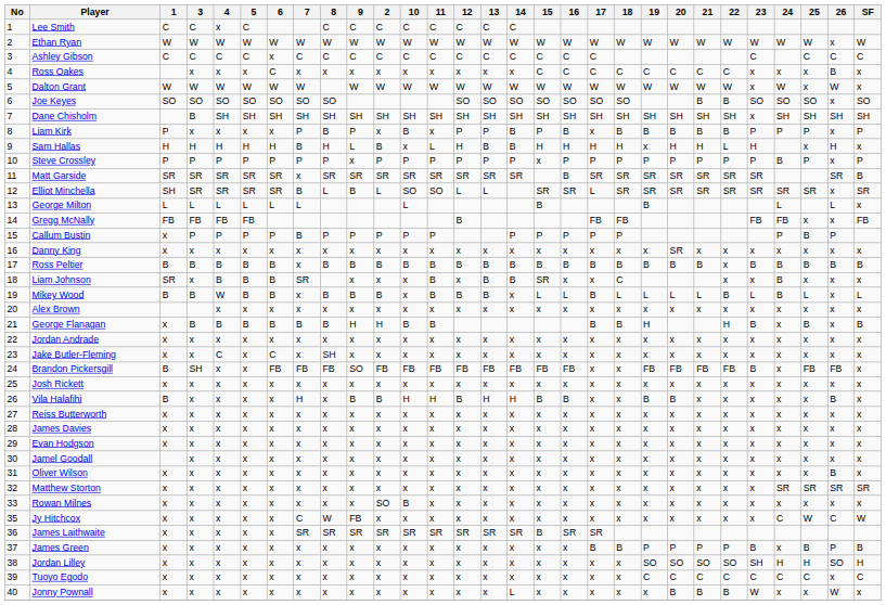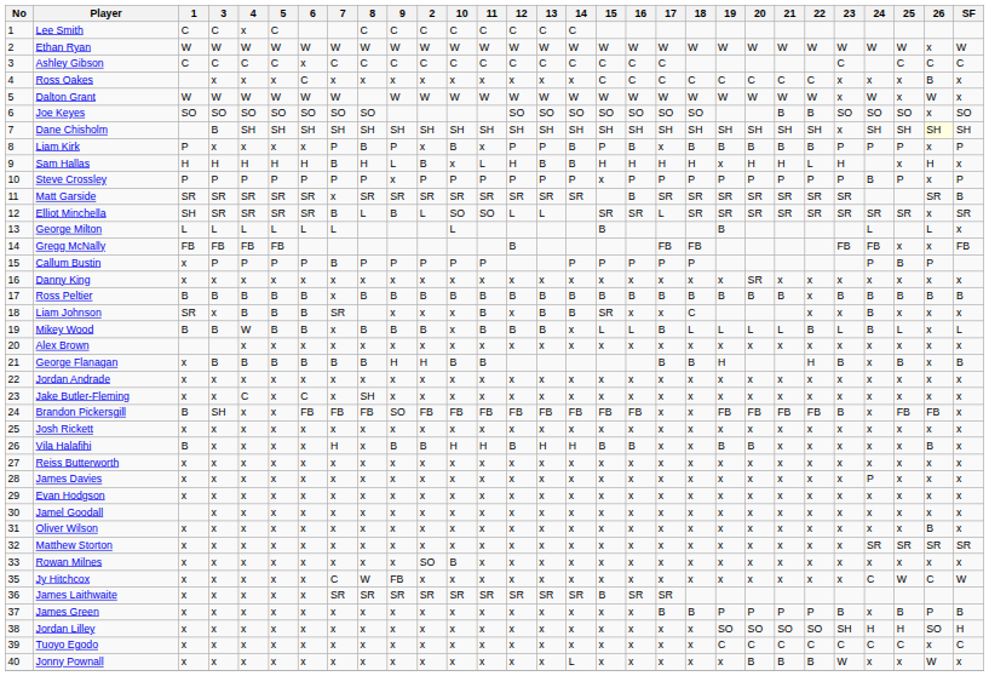 <table class="wikitable"  style="font-size:85%; width:100%;">
 <tr>
 <th>No</th>
 <th>Player</th>
 <th>1</th>
 <th>3</th>
 <th>4</th>
 <th>5</th>
 <th>6</th>
 <th>7</th>
 <th>8</th>
 <th>9</th>
 <th>2</th>
 <th>10</th>
 <th>11</th>
 <th>12</th>
 <th>13</th>
 <th>14</th>
 <th>15</th>
 <th>16</th>
 <th>17</th>
 <th>18</th>
 <th>19</th>
 <th>20</th>
 <th>21</th>
 <th>22</th>
 <th>23</th>
 <th>24</th>
 <th>25</th>
 <th>26</th>
 <th>SF</th>
 </tr>
 <tr>
 <td>1</td>
 <td><a href='#'>Lee Smith</a></td>
 <td>C</td>
 <td>C</td>
 <td>x</td>
 <td>C</td>
 <td></td>
 <td></td>
 <td>C</td>
 <td>C</td>
 <td>C</td>
 <td>C</td>
 <td>C</td>
 <td>C</td>
 <td>C</td>
 <td>C</td>
 <td></td>
 <td></td>
 <td></td>
 <td></td>
 <td></td>
 <td></td>
 <td></td>
 <td></td>
 <td></td>
 <td></td>
 <td></td>
 <td></td>
 <td></td>
 </tr>
 <tr>
 <td>2</td>
 <td><a href='#'>Ethan Ryan</a></td>
 <td>W</td>
 <td>W</td>
 <td>W</td>
 <td>W</td>
 <td>W</td>
 <td>W</td>
 <td>W</td>
 <td>W</td>
 <td>W</td>
 <td>W</td>
 <td>W</td>
 <td>W</td>
 <td>W</td>
 <td>W</td>
 <td>W</td>
 <td>W</td>
 <td>W</td>
 <td>W</td>
 <td>W</td>
 <td>W</td>
 <td>W</td>
 <td>W</td>
 <td>W</td>
 <td>W</td>
 <td>W</td>
 <td>x</td>
 <td>W</td>
 </tr>
 <tr>
 <td>3</td>
 <td><a href='#'>Ashley Gibson</a></td>
 <td>C</td>
 <td>C</td>
 <td>C</td>
 <td>C</td>
 <td>x</td>
 <td>C</td>
 <td>C</td>
 <td>C</td>
 <td>C</td>
 <td>C</td>
 <td>C</td>
 <td>C</td>
 <td>C</td>
 <td>C</td>
 <td>C</td>
 <td>C</td>
 <td>C</td>
 <td></td>
 <td></td>
 <td></td>
 <td></td>
 <td></td>
 <td>C</td>
 <td></td>
 <td>C</td>
 <td>C</td>
 <td>C</td>
 </tr>
 <tr>
 <td>4</td>
 <td><a href='#'>Ross Oakes</a></td>
 <td></td>
 <td>x</td>
 <td>x</td>
 <td>x</td>
 <td>C</td>
 <td>x</td>
 <td>x</td>
 <td>x</td>
 <td>x</td>
 <td>x</td>
 <td>x</td>
 <td>x</td>
 <td>x</td>
 <td>x</td>
 <td>C</td>
 <td>C</td>
 <td>C</td>
 <td>C</td>
 <td>C</td>
 <td>C</td>
 <td>C</td>
 <td>C</td>
 <td>x</td>
 <td>x</td>
 <td>x</td>
 <td>B</td>
 <td>x</td>
 </tr>
 <tr>
 <td>5</td>
 <td><a href='#'>Dalton Grant</a></td>
 <td>W</td>
 <td>W</td>
 <td>W</td>
 <td>W</td>
 <td>W</td>
 <td>W</td>
 <td></td>
 <td>W</td>
 <td>W</td>
 <td>W</td>
 <td>W</td>
 <td>W</td>
 <td>W</td>
 <td>W</td>
 <td>W</td>
 <td>W</td>
 <td>W</td>
 <td>W</td>
 <td>W</td>
 <td>W</td>
 <td>W</td>
 <td>W</td>
 <td>x</td>
 <td>W</td>
 <td>x</td>
 <td>W</td>
 <td>x</td>
 </tr>
 <tr>
 <td>6</td>
 <td><a href='#'>Joe Keyes</a></td>
 <td>SO</td>
 <td>SO</td>
 <td>SO</td>
 <td>SO</td>
 <td>SO</td>
 <td>SO</td>
 <td>SO</td>
 <td></td>
 <td></td>
 <td></td>
 <td></td>
 <td>SO</td>
 <td>SO</td>
 <td>SO</td>
 <td>SO</td>
 <td>SO</td>
 <td>SO</td>
 <td>SO</td>
 <td></td>
 <td></td>
 <td>B</td>
 <td>B</td>
 <td>SO</td>
 <td>SO</td>
 <td>SO</td>
 <td>x</td>
 <td>SO</td>
 </tr>
 <tr>
 <td>7</td>
 <td><a href='#'>Dane Chisholm</a></td>
 <td></td>
 <td>B</td>
 <td>SH</td>
 <td>SH</td>
 <td>SH</td>
 <td>SH</td>
 <td>SH</td>
 <td>SH</td>
 <td>SH</td>
 <td>SH</td>
 <td>SH</td>
 <td>SH</td>
 <td>SH</td>
 <td>SH</td>
 <td>SH</td>
 <td>SH</td>
 <td>SH</td>
 <td>SH</td>
 <td>SH</td>
 <td>SH</td>
 <td>SH</td>
 <td>SH</td>
 <td>x</td>
 <td>SH</td>
 <td>SH</td>
-<td>SH</td>
+<td style="background: lightyellow;">SH</td>
 <td>SH</td>
 </tr>
 <tr>
 <td>8</td>
 <td><a href='#'>Liam Kirk</a></td>
 <td>P</td>
 <td>x</td>
 <td>x</td>
 <td>x</td>
 <td>x</td>
 <td>P</td>
 <td>B</td>
 <td>P</td>
 <td>x</td>
 <td>B</td>
 <td>x</td>
 <td>P</td>
 <td>P</td>
 <td>B</td>
 <td>P</td>
 <td>B</td>
 <td>x</td>
 <td>B</td>
 <td>B</td>
 <td>B</td>
 <td>B</td>
 <td>B</td>
 <td>P</td>
 <td>P</td>
 <td>P</td>
 <td>x</td>
 <td>P</td>
 </tr>
 <tr>
 <td>9</td>
 <td><a href='#'>Sam Hallas</a></td>
 <td>H</td>
 <td>H</td>
 <td>H</td>
 <td>H</td>
 <td>H</td>
 <td>B</td>
 <td>H</td>
 <td>L</td>
 <td>B</td>
 <td>x</td>
 <td>L</td>
 <td>H</td>
 <td>B</td>
 <td>B</td>
 <td>H</td>
 <td>H</td>
 <td>H</td>
 <td>H</td>
 <td>x</td>
 <td>H</td>
 <td>H</td>
 <td>L</td>
 <td>H</td>
 <td></td>
 <td>x</td>
 <td>H</td>
 <td>x</td>
 </tr>
 <tr>
 <td>10</td>
 <td><a href='#'>Steve Crossley</a></td>
 <td>P</td>
 <td>P</td>
 <td>P</td>
 <td>P</td>
 <td>P</td>
 <td>P</td>
 <td>P</td>
 <td>x</td>
 <td>P</td>
 <td>P</td>
 <td>P</td>
 <td>P</td>
 <td>P</td>
 <td>P</td>
 <td>x</td>
 <td>P</td>
 <td>P</td>
 <td>P</td>
 <td>P</td>
 <td>P</td>
 <td>P</td>
 <td>P</td>
 <td>P</td>
 <td>B</td>
 <td>P</td>
 <td>x</td>
 <td>P</td>
 </tr>
 <tr>
 <td>11</td>
 <td><a href='#'>Matt Garside</a></td>
 <td>SR</td>
 <td>SR</td>
 <td>SR</td>
 <td>SR</td>
 <td>SR</td>
 <td>x</td>
 <td>SR</td>
 <td>SR</td>
 <td>SR</td>
 <td>SR</td>
 <td>SR</td>
 <td>SR</td>
 <td>SR</td>
 <td>SR</td>
 <td></td>
 <td>B</td>
 <td>SR</td>
 <td>SR</td>
 <td>SR</td>
 <td>SR</td>
 <td>SR</td>
 <td>SR</td>
 <td>SR</td>
 <td></td>
 <td></td>
 <td>SR</td>
 <td>B</td>
 </tr>
 <tr>
 <td>12</td>
 <td><a href='#'>Elliot Minchella</a></td>
 <td>SH</td>
 <td>SR</td>
 <td>SR</td>
 <td>SR</td>
 <td>SR</td>
 <td>B</td>
 <td>L</td>
 <td>B</td>
 <td>L</td>
 <td>SO</td>
 <td>SO</td>
 <td>L</td>
 <td>L</td>
 <td></td>
 <td>SR</td>
 <td>SR</td>
 <td>L</td>
 <td>SR</td>
 <td>SR</td>
 <td>SR</td>
 <td>SR</td>
 <td>SR</td>
 <td>SR</td>
 <td>SR</td>
 <td>SR</td>
 <td>x</td>
 <td>SR</td>
 </tr>
 <tr>
 <td>13</td>
 <td><a href='#'>George Milton</a></td>
 <td>L</td>
 <td>L</td>
 <td>L</td>
 <td>L</td>
 <td>L</td>
 <td>L</td>
 <td></td>
 <td></td>
 <td></td>
 <td>L</td>
 <td></td>
 <td></td>
 <td></td>
 <td></td>
 <td>B</td>
 <td></td>
 <td></td>
 <td></td>
 <td>B</td>
 <td></td>
 <td></td>
 <td></td>
 <td></td>
 <td>L</td>
 <td></td>
 <td>L</td>
 <td>x</td>
 </tr>
 <tr>
 <td>14</td>
 <td><a href='#'>Gregg McNally</a></td>
 <td>FB</td>
 <td>FB</td>
 <td>FB</td>
 <td>FB</td>
 <td></td>
 <td></td>
 <td></td>
 <td></td>
 <td></td>
 <td></td>
 <td></td>
 <td>B</td>
 <td></td>
 <td></td>
 <td></td>
 <td></td>
 <td>FB</td>
 <td>FB</td>
 <td></td>
 <td></td>
 <td></td>
 <td></td>
 <td>FB</td>
 <td>FB</td>
 <td>x</td>
 <td>x</td>
 <td>FB</td>
 </tr>
 <tr>
 <td>15</td>
 <td><a href='#'>Callum Bustin</a></td>
 <td>x</td>
 <td>P</td>
 <td>P</td>
 <td>P</td>
 <td>P</td>
 <td>B</td>
 <td>P</td>
 <td>P</td>
 <td>P</td>
 <td>P</td>
 <td>P</td>
 <td></td>
 <td></td>
 <td>P</td>
 <td>P</td>
 <td>P</td>
 <td>P</td>
 <td>P</td>
 <td></td>
 <td></td>
 <td></td>
 <td></td>
 <td></td>
 <td>P</td>
 <td>B</td>
 <td>P</td>
 <td></td>
 </tr>
 <tr>
 <td>16</td>
 <td><a href='#'>Danny King</a></td>
 <td>x</td>
 <td>x</td>
 <td>x</td>
 <td>x</td>
 <td>x</td>
 <td>x</td>
 <td>x</td>
 <td>x</td>
 <td>x</td>
 <td>x</td>
 <td>x</td>
 <td>x</td>
 <td>x</td>
 <td>x</td>
 <td>x</td>
 <td>x</td>
 <td>x</td>
 <td>x</td>
 <td>x</td>
 <td>SR</td>
 <td>x</td>
 <td>x</td>
 <td>x</td>
 <td>x</td>
 <td>x</td>
 <td>x</td>
 <td>x</td>
 </tr>
 <tr>
 <td>17</td>
 <td><a href='#'>Ross Peltier</a></td>
 <td>B</td>
 <td>B</td>
 <td>B</td>
 <td>B</td>
 <td>B</td>
 <td>x</td>
 <td>B</td>
 <td>B</td>
 <td>B</td>
 <td>B</td>
 <td>B</td>
 <td>B</td>
 <td>B</td>
 <td>B</td>
 <td>B</td>
 <td>B</td>
 <td>B</td>
 <td>B</td>
 <td>B</td>
 <td>B</td>
 <td>B</td>
 <td>x</td>
 <td>B</td>
 <td>B</td>
 <td>B</td>
 <td>B</td>
 <td>B</td>
 </tr>
 <tr>
 <td>18</td>
 <td><a href='#'>Liam Johnson</a></td>
 <td>SR</td>
 <td>x</td>
 <td>B</td>
 <td>B</td>
 <td>B</td>
 <td>SR</td>
 <td></td>
 <td>x</td>
 <td>x</td>
 <td>x</td>
 <td>B</td>
 <td>x</td>
 <td>B</td>
 <td>B</td>
 <td>SR</td>
 <td>x</td>
 <td>x</td>
 <td>C</td>
 <td></td>
 <td></td>
 <td></td>
 <td>x</td>
 <td>x</td>
 <td>B</td>
 <td>x</td>
 <td>x</td>
 <td>x</td>
 </tr>
 <tr>
 <td>19</td>
 <td><a href='#'>Mikey Wood</a></td>
 <td>B</td>
 <td>B</td>
 <td>W</td>
 <td>B</td>
 <td>B</td>
 <td>x</td>
 <td>B</td>
 <td>B</td>
 <td>B</td>
 <td>x</td>
 <td>B</td>
 <td>B</td>
 <td>B</td>
 <td>x</td>
 <td>L</td>
 <td>L</td>
 <td>B</td>
 <td>L</td>
 <td>L</td>
 <td>L</td>
 <td>L</td>
 <td>B</td>
 <td>L</td>
 <td>B</td>
 <td>L</td>
 <td>x</td>
 <td>L</td>
 </tr>
 <tr>
 <td>20</td>
 <td><a href='#'>Alex Brown</a></td>
 <td></td>
 <td></td>
 <td>x</td>
 <td>x</td>
 <td>x</td>
 <td>x</td>
 <td>x</td>
 <td>x</td>
 <td>x</td>
 <td>x</td>
 <td>x</td>
 <td>x</td>
 <td>x</td>
 <td>x</td>
 <td>x</td>
 <td>x</td>
 <td>x</td>
 <td>x</td>
 <td>x</td>
 <td>x</td>
 <td>x</td>
 <td>x</td>
 <td>x</td>
 <td>x</td>
 <td>x</td>
 <td>x</td>
 <td>x</td>
 </tr>
 <tr>
 <td>21</td>
 <td><a href='#'>George Flanagan</a></td>
 <td>x</td>
 <td>B</td>
 <td>B</td>
 <td>B</td>
 <td>B</td>
 <td>B</td>
 <td>B</td>
 <td>H</td>
 <td>H</td>
 <td>B</td>
 <td>B</td>
 <td></td>
 <td></td>
 <td></td>
 <td></td>
 <td></td>
 <td>B</td>
 <td>B</td>
 <td>H</td>
 <td></td>
 <td></td>
 <td>H</td>
 <td>B</td>
 <td>x</td>
 <td>B</td>
 <td>x</td>
 <td>B</td>
 </tr>
 <tr>
 <td>22</td>
 <td><a href='#'>Jordan Andrade</a></td>
 <td>x</td>
 <td>x</td>
 <td>x</td>
 <td>x</td>
 <td>x</td>
 <td>x</td>
 <td>x</td>
 <td>x</td>
 <td>x</td>
 <td>x</td>
 <td>x</td>
 <td>x</td>
 <td>x</td>
 <td>x</td>
 <td>x</td>
 <td>x</td>
 <td>x</td>
 <td>x</td>
 <td>x</td>
 <td>x</td>
 <td>x</td>
 <td>x</td>
 <td>x</td>
 <td>x</td>
 <td>x</td>
 <td>x</td>
 <td>x</td>
 </tr>
 <tr>
 <td>23</td>
 <td><a href='#'>Jake Butler-Fleming</a></td>
 <td>x</td>
 <td>x</td>
 <td>C</td>
 <td>x</td>
 <td>C</td>
 <td>x</td>
 <td>SH</td>
 <td>x</td>
 <td>x</td>
 <td>x</td>
 <td>x</td>
 <td>x</td>
 <td>x</td>
 <td>x</td>
 <td>x</td>
 <td>x</td>
 <td>x</td>
 <td>x</td>
 <td>x</td>
 <td>x</td>
 <td>x</td>
 <td>x</td>
 <td>x</td>
 <td>x</td>
 <td>x</td>
 <td>x</td>
 <td>x</td>
 </tr>
 <tr>
 <td>24</td>
 <td><a href='#'>Brandon Pickersgill</a></td>
 <td>B</td>
 <td>SH</td>
 <td>x</td>
 <td>x</td>
 <td>FB</td>
 <td>FB</td>
 <td>FB</td>
 <td>SO</td>
 <td>FB</td>
 <td>FB</td>
 <td>FB</td>
 <td>FB</td>
 <td>FB</td>
 <td>FB</td>
 <td>FB</td>
 <td>FB</td>
 <td>x</td>
 <td>x</td>
 <td>FB</td>
 <td>FB</td>
 <td>FB</td>
 <td>FB</td>
 <td>B</td>
 <td>x</td>
 <td>FB</td>
 <td>FB</td>
 <td>x</td>
 </tr>
 <tr>
 <td>25</td>
 <td><a href='#'>Josh Rickett</a></td>
 <td>x</td>
 <td>x</td>
 <td>x</td>
 <td>x</td>
 <td>x</td>
 <td>x</td>
 <td>x</td>
 <td>x</td>
 <td>x</td>
 <td>x</td>
 <td>x</td>
 <td>x</td>
 <td>x</td>
 <td>x</td>
 <td>x</td>
 <td>x</td>
 <td>x</td>
 <td>x</td>
 <td>x</td>
 <td>x</td>
 <td>x</td>
 <td>x</td>
 <td>x</td>
 <td>x</td>
 <td>x</td>
 <td>x</td>
 <td>x</td>
 </tr>
 <tr>
 <td>26</td>
 <td><a href='#'>Vila Halafihi</a></td>
 <td>B</td>
 <td>x</td>
 <td>x</td>
 <td>x</td>
 <td>x</td>
 <td>H</td>
 <td>x</td>
 <td>B</td>
 <td>B</td>
 <td>H</td>
 <td>H</td>
 <td>B</td>
 <td>H</td>
 <td>H</td>
 <td>B</td>
 <td>B</td>
 <td>x</td>
 <td>x</td>
 <td>B</td>
 <td>B</td>
 <td>x</td>
 <td>x</td>
 <td>x</td>
 <td>x</td>
 <td>x</td>
 <td>B</td>
 <td>x</td>
 </tr>
 <tr>
 <td>27</td>
 <td><a href='#'>Reiss Butterworth</a></td>
 <td>x</td>
 <td>x</td>
 <td>x</td>
 <td>x</td>
 <td>x</td>
 <td>x</td>
 <td>x</td>
 <td>x</td>
 <td>x</td>
 <td>x</td>
 <td>x</td>
 <td>x</td>
 <td>x</td>
 <td>x</td>
 <td>x</td>
 <td>x</td>
 <td>x</td>
 <td>x</td>
 <td>x</td>
 <td>x</td>
 <td>x</td>
 <td>x</td>
 <td>x</td>
 <td>x</td>
 <td>x</td>
 <td>x</td>
 <td>x</td>
 </tr>
 <tr>
 <td>28</td>
 <td><a href='#'>James Davies</a></td>
 <td>x</td>
 <td>x</td>
 <td>x</td>
 <td>x</td>
 <td>x</td>
 <td>x</td>
 <td>x</td>
 <td>x</td>
 <td>x</td>
 <td>x</td>
 <td>x</td>
 <td>x</td>
 <td>x</td>
 <td>x</td>
 <td>x</td>
 <td>x</td>
 <td>x</td>
 <td>x</td>
 <td>x</td>
 <td>x</td>
 <td>x</td>
 <td>x</td>
 <td>x</td>
-<td>x</td>
+<td>P</td>
 <td>x</td>
 <td>x</td>
 <td>x</td>
 </tr>
 <tr>
 <td>29</td>
 <td><a href='#'>Evan Hodgson</a></td>
 <td>x</td>
 <td>x</td>
 <td>x</td>
 <td>x</td>
 <td>x</td>
 <td>x</td>
 <td>x</td>
 <td>x</td>
 <td>x</td>
 <td>x</td>
 <td>x</td>
 <td>x</td>
 <td>x</td>
 <td>x</td>
 <td>x</td>
 <td>x</td>
 <td>x</td>
 <td>x</td>
 <td>x</td>
 <td>x</td>
 <td>x</td>
 <td>x</td>
 <td>x</td>
 <td>x</td>
 <td>x</td>
 <td>x</td>
 <td>x</td>
 </tr>
 <tr>
 <td>30</td>
 <td><a href='#'>Jamel Goodall</a></td>
 <td></td>
 <td>x</td>
 <td>x</td>
 <td>x</td>
 <td>x</td>
 <td>x</td>
 <td>x</td>
 <td>x</td>
 <td>x</td>
 <td>x</td>
 <td>x</td>
 <td>x</td>
 <td>x</td>
 <td>x</td>
 <td>x</td>
 <td>x</td>
 <td>x</td>
 <td>x</td>
 <td>x</td>
 <td>x</td>
 <td>x</td>
 <td>x</td>
 <td>x</td>
 <td>x</td>
 <td>x</td>
 <td>x</td>
 <td>x</td>
 </tr>
 <tr>
 <td>31</td>
 <td><a href='#'>Oliver Wilson</a></td>
 <td>x</td>
 <td>x</td>
 <td>x</td>
 <td>x</td>
 <td>x</td>
 <td>x</td>
 <td>x</td>
 <td>x</td>
 <td>x</td>
 <td>x</td>
 <td>x</td>
 <td>x</td>
 <td>x</td>
 <td>x</td>
 <td>x</td>
 <td>x</td>
 <td>x</td>
 <td>x</td>
 <td>x</td>
 <td>x</td>
 <td>x</td>
 <td>x</td>
 <td>x</td>
 <td>x</td>
 <td>x</td>
 <td>B</td>
 <td>x</td>
 </tr>
 <tr>
 <td>32</td>
 <td><a href='#'>Matthew Storton</a></td>
 <td>x</td>
 <td>x</td>
 <td>x</td>
 <td>x</td>
 <td>x</td>
 <td>x</td>
 <td>x</td>
 <td>x</td>
 <td>x</td>
 <td>x</td>
 <td>x</td>
 <td>x</td>
 <td>x</td>
 <td>x</td>
 <td>x</td>
 <td>x</td>
 <td>x</td>
 <td>x</td>
 <td>x</td>
 <td>x</td>
 <td>x</td>
 <td>x</td>
 <td>x</td>
 <td>SR</td>
 <td>SR</td>
 <td>SR</td>
 <td>SR</td>
 </tr>
 <tr>
 <td>33</td>
 <td><a href='#'>Rowan Milnes</a></td>
 <td>x</td>
 <td>x</td>
 <td>x</td>
 <td>x</td>
 <td>x</td>
 <td>x</td>
 <td>x</td>
 <td>x</td>
 <td>SO</td>
 <td>B</td>
 <td>x</td>
 <td>x</td>
 <td>x</td>
 <td>x</td>
 <td>x</td>
 <td>x</td>
 <td>x</td>
 <td>x</td>
 <td>x</td>
 <td>x</td>
 <td>x</td>
 <td>x</td>
 <td>x</td>
 <td>x</td>
 <td>x</td>
 <td>x</td>
 <td>x</td>
 </tr>
 <tr>
 <td>35</td>
 <td><a href='#'>Jy Hitchcox</a></td>
 <td>x</td>
 <td>x</td>
 <td>x</td>
 <td>x</td>
 <td>x</td>
 <td>C</td>
 <td>W</td>
 <td>FB</td>
 <td>x</td>
 <td>x</td>
 <td>x</td>
 <td>x</td>
 <td>x</td>
 <td>x</td>
 <td>x</td>
 <td>x</td>
 <td>x</td>
 <td>x</td>
 <td>x</td>
 <td>x</td>
 <td>x</td>
 <td>x</td>
 <td>x</td>
 <td>C</td>
 <td>W</td>
 <td>C</td>
 <td>W</td>
 </tr>
 <tr>
 <td>36</td>
 <td><a href='#'>James Laithwaite</a></td>
 <td>x</td>
 <td>x</td>
 <td>x</td>
 <td>x</td>
 <td>x</td>
 <td>SR</td>
 <td>SR</td>
 <td>SR</td>
 <td>SR</td>
 <td>SR</td>
 <td>SR</td>
 <td>SR</td>
 <td>SR</td>
 <td>SR</td>
 <td>B</td>
 <td>SR</td>
 <td>SR</td>
 <td></td>
 <td></td>
 <td></td>
 <td></td>
 <td></td>
 <td></td>
 <td></td>
 <td></td>
 <td></td>
 <td></td>
 </tr>
 <tr>
 <td>37</td>
 <td><a href='#'>James Green</a></td>
 <td>x</td>
 <td>x</td>
 <td>x</td>
 <td>x</td>
 <td>x</td>
 <td>x</td>
 <td>x</td>
 <td>x</td>
 <td>x</td>
 <td>x</td>
 <td>x</td>
 <td>x</td>
 <td>x</td>
 <td>x</td>
 <td>x</td>
 <td>x</td>
 <td>B</td>
 <td>B</td>
 <td>P</td>
 <td>P</td>
 <td>P</td>
 <td>P</td>
 <td>B</td>
 <td>x</td>
 <td>B</td>
 <td>P</td>
 <td>B</td>
 </tr>
 <tr>
 <td>38</td>
 <td><a href='#'>Jordan Lilley</a></td>
 <td>x</td>
 <td>x</td>
 <td>x</td>
 <td>x</td>
 <td>x</td>
 <td>x</td>
 <td>x</td>
 <td>x</td>
 <td>x</td>
 <td>x</td>
 <td>x</td>
 <td>x</td>
 <td>x</td>
 <td>x</td>
 <td>x</td>
 <td>x</td>
 <td>x</td>
 <td>x</td>
 <td>SO</td>
 <td>SO</td>
 <td>SO</td>
 <td>SO</td>
 <td>SH</td>
 <td>H</td>
 <td>H</td>
 <td>SO</td>
 <td>H</td>
 </tr>
 <tr>
 <td>39</td>
 <td><a href='#'>Tuoyo Egodo</a></td>
 <td>x</td>
 <td>x</td>
 <td>x</td>
 <td>x</td>
 <td>x</td>
 <td>x</td>
 <td>x</td>
 <td>x</td>
 <td>x</td>
 <td>x</td>
 <td>x</td>
 <td>x</td>
 <td>x</td>
 <td>x</td>
 <td>x</td>
 <td>x</td>
 <td>x</td>
 <td>x</td>
 <td>C</td>
 <td>C</td>
 <td>C</td>
 <td>C</td>
 <td>C</td>
 <td>C</td>
 <td>C</td>
 <td>x</td>
 <td>C</td>
 </tr>
 <tr>
 <td>40</td>
 <td><a href='#'>Jonny Pownall</a></td>
 <td>x</td>
 <td>x</td>
 <td>x</td>
 <td>x</td>
 <td>x</td>
 <td>x</td>
 <td>x</td>
 <td>x</td>
 <td>x</td>
 <td>x</td>
 <td>x</td>
 <td>x</td>
 <td>x</td>
 <td>L</td>
 <td>x</td>
 <td>x</td>
 <td>x</td>
 <td>x</td>
 <td>x</td>
 <td>B</td>
 <td>B</td>
 <td>B</td>
 <td>W</td>
 <td>x</td>
 <td>x</td>
 <td>W</td>
 <td>x</td>
 </tr>
 <tr>
 </tr>
 </table>
